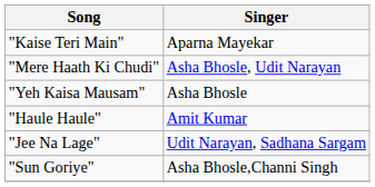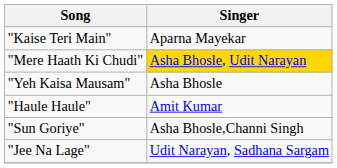 <table class="wikitable">
 <tr>
 <th>Song</th>
 <th>Singer</th>
 </tr>
 <tr>
 <td>"Kaise Teri Main"</td>
 <td>Aparna Mayekar</td>
 </tr>
 <tr>
 <td>"Mere Haath Ki Chudi"</td>
-<td><a href='#'>Asha Bhosle</a>, <a href='#'>Udit Narayan</a></td>
+<td style="background: gold;"><a href='#'>Asha Bhosle</a>, <a href='#'>Udit Narayan</a></td>
 </tr>
 <tr>
 <td>"Yeh Kaisa Mausam"</td>
 <td>Asha Bhosle</td>
 </tr>
 <tr>
 <td>"Haule Haule"</td>
 <td><a href='#'>Amit Kumar</a></td>
 </tr>
 <tr>
+<td>"Sun Goriye"</td>
+<td>Asha Bhosle,Channi Singh</td>
+</tr>
+<tr>
 <td>"Jee Na Lage"</td>
 <td><a href='#'>Udit Narayan</a>, <a href='#'>Sadhana Sargam</a></td>
 </tr>
 <tr>
-<td>"Sun Goriye"</td>
-<td>Asha Bhosle,Channi Singh</td>
-</tr>
-<tr>
 </tr>
 </table>
